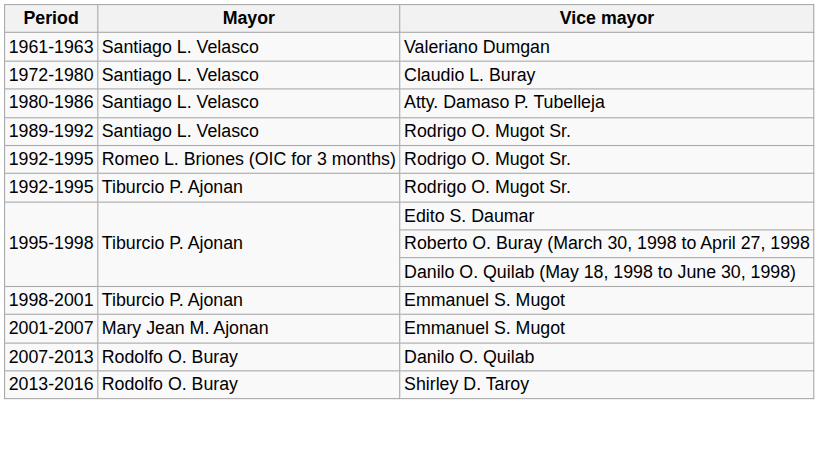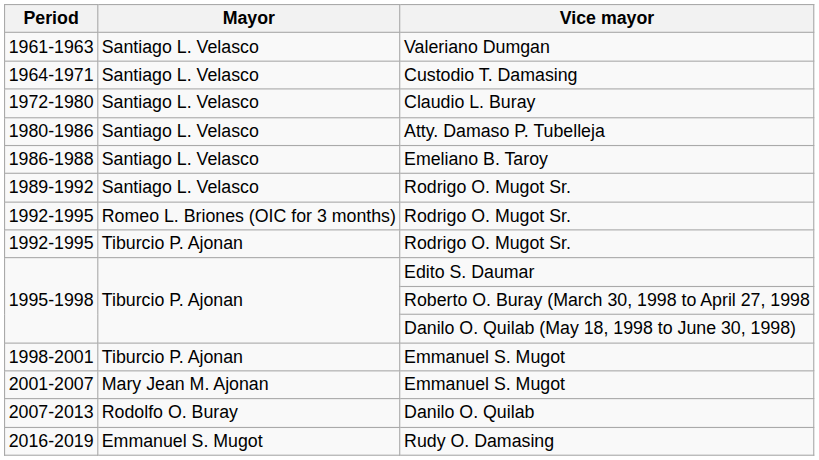 <table class="wikitable">
 <tr>
 <th>Period</th>
 <th>Mayor</th>
 <th>Vice mayor</th>
 </tr>
 <tr>
 <td>1961-1963</td>
 <td>Santiago L. Velasco</td>
 <td>Valeriano Dumgan</td>
 </tr>
 <tr>
+<td>1964-1971</td>
+<td>Santiago L. Velasco</td>
+<td>Custodio T. Damasing</td>
+</tr>
+<tr>
 <td>1972-1980</td>
 <td>Santiago L. Velasco</td>
 <td>Claudio L. Buray</td>
 </tr>
 <tr>
 <td>1980-1986</td>
 <td>Santiago L. Velasco</td>
 <td>Atty. Damaso P. Tubelleja</td>
+</tr>
+<tr>
+<td>1986-1988</td>
+<td>Santiago L. Velasco</td>
+<td>Emeliano B. Taroy</td>
 </tr>
 <tr>
 <td>1989-1992</td>
 <td>Santiago L. Velasco</td>
 <td>Rodrigo O. Mugot Sr.</td>
 </tr>
 <tr>
 <td>1992-1995</td>
 <td>Romeo L. Briones (OIC for 3 months)</td>
 <td>Rodrigo O. Mugot Sr.</td>
 </tr>
 <tr>
 <td>1992-1995</td>
 <td>Tiburcio P. Ajonan</td>
 <td>Rodrigo O. Mugot Sr.</td>
 </tr>
 <tr>
 <td rowspan="3">1995-1998</td>
 <td rowspan="3">Tiburcio P. Ajonan</td>
 <td>Edito S. Daumar</td>
 </tr>
 <tr>
 <td>Roberto O. Buray (March 30, 1998 to April 27, 1998</td>
 </tr>
 <tr>
 <td>Danilo O. Quilab (May 18, 1998 to June 30, 1998)</td>
 </tr>
 <tr>
 <td>1998-2001</td>
 <td>Tiburcio P. Ajonan</td>
 <td>Emmanuel S. Mugot</td>
 </tr>
 <tr>
 <td>2001-2007</td>
 <td>Mary Jean M. Ajonan</td>
 <td>Emmanuel S. Mugot</td>
 </tr>
 <tr>
 <td>2007-2013</td>
 <td>Rodolfo O. Buray</td>
 <td>Danilo O. Quilab</td>
 </tr>
 <tr>
-<td>2013-2016</td>
-<td>Rodolfo O. Buray</td>
-<td>Shirley D. Taroy</td>
+<td>2016-2019</td>
+<td>Emmanuel S. Mugot</td>
+<td>Rudy O. Damasing</td>
 </tr>
 </table>
